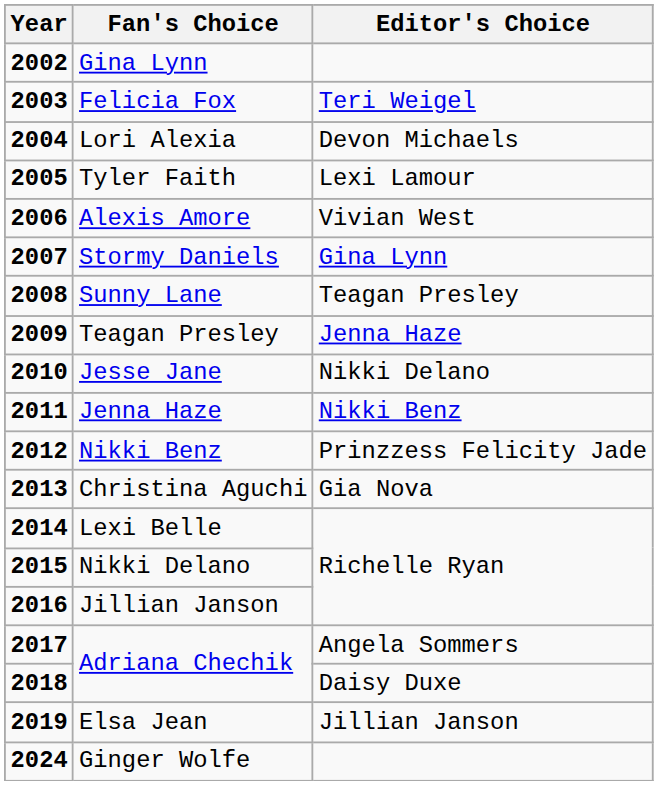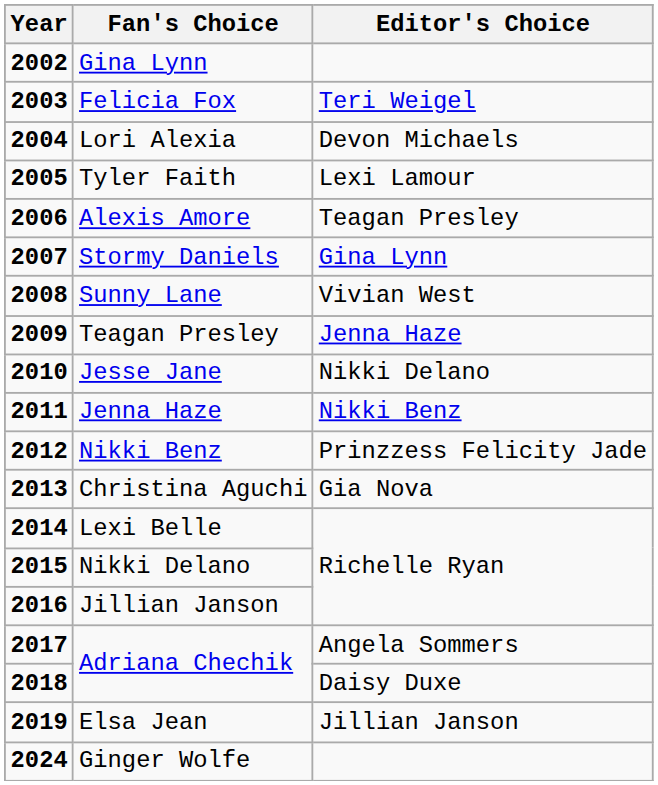 <table class="wikitable">
 <tr>
 <th>Year</th>
 <th>Fan's Choice</th>
 <th>Editor's Choice</th>
 </tr>
 <tr>
 <td><strong>2002</strong></td>
 <td><a href='#'>Gina Lynn</a></td>
 <td></td>
 </tr>
 <tr>
 <td><strong>2003</strong></td>
 <td><a href='#'>Felicia Fox</a></td>
 <td><a href='#'>Teri Weigel</a></td>
 </tr>
 <tr>
 <td><strong>2004</strong></td>
 <td>Lori Alexia</td>
 <td>Devon Michaels</td>
 </tr>
 <tr>
 <td><strong>2005</strong></td>
 <td>Tyler Faith</td>
 <td>Lexi Lamour</td>
 </tr>
 <tr>
 <td><strong>2006</strong></td>
 <td><a href='#'>Alexis Amore</a></td>
-<td>Vivian West</td>
+<td>Teagan Presley</td>
 </tr>
 <tr>
 <td><strong>2007</strong></td>
 <td><a href='#'>Stormy Daniels</a></td>
 <td><a href='#'>Gina Lynn</a></td>
 </tr>
 <tr>
 <td><strong>2008</strong></td>
 <td><a href='#'>Sunny Lane</a></td>
-<td>Teagan Presley</td>
+<td>Vivian West</td>
 </tr>
 <tr>
 <td><strong>2009</strong></td>
 <td>Teagan Presley</td>
 <td><a href='#'>Jenna Haze</a></td>
 </tr>
 <tr>
 <td><strong>2010</strong></td>
 <td><a href='#'>Jesse Jane</a></td>
 <td>Nikki Delano</td>
 </tr>
 <tr>
 <td><strong>2011</strong></td>
 <td><a href='#'>Jenna Haze</a></td>
 <td><a href='#'>Nikki Benz</a></td>
 </tr>
 <tr>
 <td><strong>2012</strong></td>
 <td><a href='#'>Nikki Benz</a></td>
 <td>Prinzzess Felicity Jade</td>
 </tr>
 <tr>
 <td><strong>2013</strong></td>
 <td>Christina Aguchi</td>
 <td>Gia Nova</td>
 </tr>
 <tr>
 <td><strong>2014</strong></td>
 <td>Lexi Belle</td>
 <td rowspan="3">Richelle Ryan</td>
 </tr>
 <tr>
 <td><strong>2015</strong></td>
 <td>Nikki Delano</td>
 </tr>
 <tr>
 <td><strong>2016</strong></td>
 <td>Jillian Janson</td>
 </tr>
 <tr>
 <td><strong>2017</strong></td>
 <td rowspan=2><a href='#'>Adriana Chechik</a></td>
 <td>Angela Sommers</td>
 </tr>
 <tr>
 <td><strong>2018</strong></td>
 <td>Daisy Duxe</td>
 </tr>
 <tr>
 <td><strong>2019</strong></td>
 <td>Elsa Jean</td>
 <td>Jillian Janson</td>
 </tr>
 <tr>
 <td><strong>2024</strong></td>
 <td>Ginger Wolfe</td>
 <td></td>
 </tr>
 </table>
